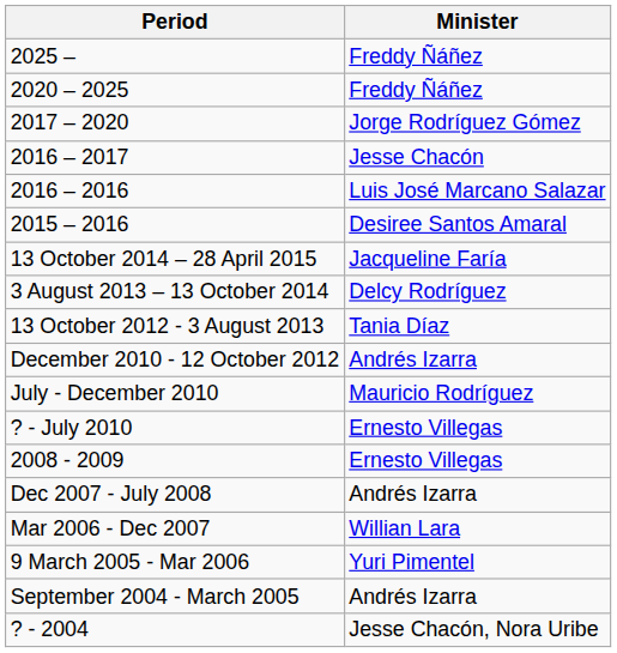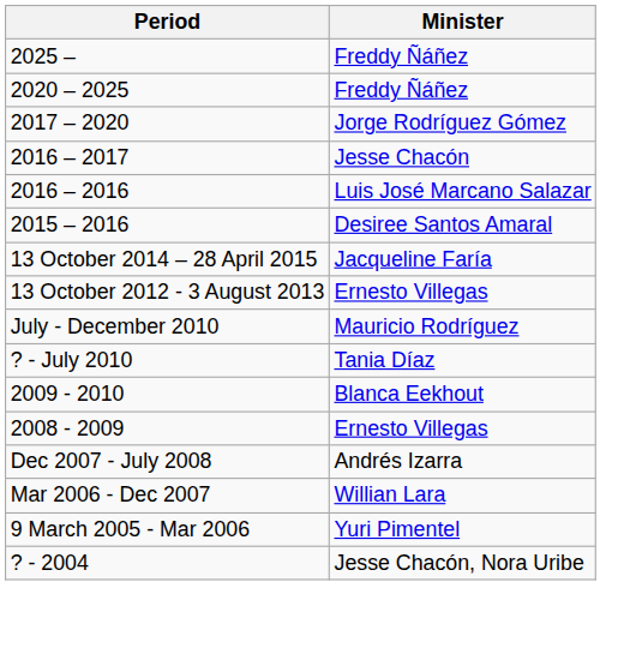 <table class="wikitable">
 <tr>
 <th>Period</th>
 <th>Minister</th>
 </tr>
 <tr>
 <td>2025 –</td>
 <td><a href='#'>Freddy Ñáñez</a></td>
 </tr>
 <tr>
 <td>2020 – 2025</td>
 <td><a href='#'>Freddy Ñáñez</a></td>
 </tr>
 <tr>
 <td>2017 – 2020</td>
 <td><a href='#'>Jorge Rodríguez Gómez</a></td>
 </tr>
 <tr>
 <td>2016 – 2017</td>
 <td><a href='#'>Jesse Chacón</a></td>
 </tr>
 <tr>
 <td>2016 – 2016</td>
 <td><a href='#'>Luis José Marcano Salazar</a></td>
 </tr>
 <tr>
 <td>2015 – 2016</td>
 <td><a href='#'>Desiree Santos Amaral</a></td>
 </tr>
 <tr>
 <td>13 October 2014 – 28 April 2015</td>
 <td><a href='#'>Jacqueline Faría</a></td>
 </tr>
 <tr>
-<td>3 August 2013 – 13 October 2014</td>
-<td><a href='#'>Delcy Rodríguez</a></td>
-</tr>
-<tr>
 <td>13 October 2012 - 3 August 2013</td>
-<td><a href='#'>Tania Díaz</a></td>
-</tr>
-<tr>
-<td>December 2010 - 12 October 2012</td>
-<td><a href='#'>Andrés Izarra</a></td>
+<td><a href='#'>Ernesto Villegas</a></td>
 </tr>
 <tr>
 <td>July - December 2010</td>
 <td><a href='#'>Mauricio Rodríguez</a></td>
 </tr>
 <tr>
 <td>? - July 2010</td>
-<td><a href='#'>Ernesto Villegas</a></td>
+<td><a href='#'>Tania Díaz</a></td>
+</tr>
+<tr>
+<td>2009 - 2010</td>
+<td><a href='#'>Blanca Eekhout</a></td>
 </tr>
 <tr>
 <td>2008 - 2009</td>
 <td><a href='#'>Ernesto Villegas</a></td>
 </tr>
 <tr>
 <td>Dec 2007 - July 2008</td>
 <td>Andrés Izarra</td>
 </tr>
 <tr>
 <td>Mar 2006 - Dec 2007</td>
 <td><a href='#'>Willian Lara</a></td>
 </tr>
 <tr>
 <td>9 March 2005 - Mar 2006</td>
 <td><a href='#'>Yuri Pimentel</a></td>
 </tr>
 <tr>
-<td>September 2004 - March 2005</td>
-<td>Andrés Izarra</td>
-</tr>
-<tr>
 <td>? - 2004</td>
 <td>Jesse Chacón, Nora Uribe</td>
 </tr>
 </table>
